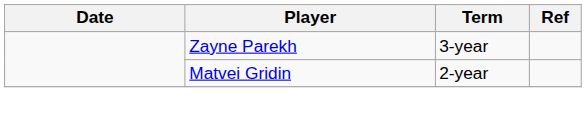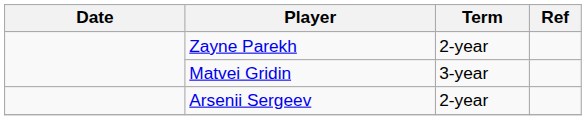 <table class="wikitable">
 <tr>
 <th style="width: 10em;">Date</th>
 <th style="width: 14em;">Player</th>
 <th style="width: 5em;">Term</th>
 <th style="width: 2.5em;">Ref</th>
 </tr>
 <tr>
 <td rowspan=2></td>
 <td><a href='#'>Zayne Parekh</a></td>
+<td>2-year</td>
+<td></td>
+</tr>
+<tr>
+<td><a href='#'>Matvei Gridin</a></td>
 <td>3-year</td>
 <td></td>
 </tr>
 <tr>
-<td><a href='#'>Matvei Gridin</a></td>
+<td></td>
+<td><a href='#'>Arsenii Sergeev</a></td>
 <td>2-year</td>
 <td></td>
 </tr>
 <tr>
 </tr>
 </table>
